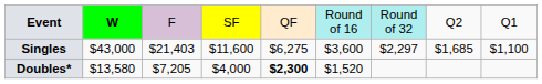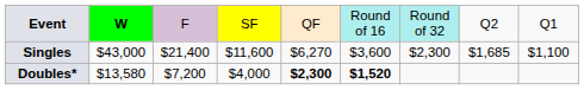 <table class=wikitable style=font-size:90%;text-align:center>
 <tr>
 <td style="width:130px; background:#dfe2e9;"><strong>Event</strong></td>
 <td style="width:80px; background:lime;"><strong>W</strong></td>
 <td style="width:85px; background:thistle;">F</td>
 <td style="width:85px; background:#ff0;">SF</td>
 <td style="width:85px; background:#ffebcd;">QF</td>
 <td style="width:85px; background:#afeeee;">Round of 16</td>
 <td style="width:85px; background:#afeeee;">Round of 32</td>
 <td width=85>Q2</td>
 <td width=85>Q1</td>
 </tr>
 <tr>
 <td style="background:#dfe2e9;"><strong>Singles</strong></td>
 <td>$43,000</td>
-<td>$21,403</td>
+<td>$21,400</td>
 <td>$11,600</td>
-<td>$6,275</td>
+<td>$6,270</td>
 <td>$3,600</td>
-<td>$2,297</td>
+<td>$2,300</td>
 <td>$1,685</td>
 <td>$1,100</td>
 </tr>
 <tr>
 <td style="background:#dfe2e9;"><strong>Doubles*</strong></td>
 <td>$13,580</td>
-<td>$7,205</td>
+<td>$7,200</td>
 <td>$4,000</td>
 <td><strong>$2,300</strong></td>
-<td>$1,520</td>
+<td><strong>$1,520</strong></td>
 <td></td>
 <td></td>
 <td></td>
 </tr>
 </table>
